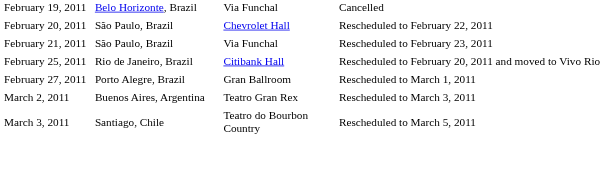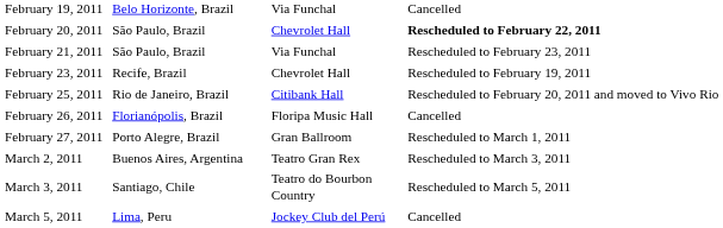 <table cellpadding="2" style="border: 0px solid darkgray; font-size:90%">
 <tr>
 <th style="width:150px;"></th>
 <th style="width:225px;"></th>
 <th style="width:200px;"></th>
 <th style="width:700px;"></th>
 </tr>
 <tr border="0">
 <td>February 19, 2011</td>
 <td><a href='#'>Belo Horizonte</a>, Brazil</td>
 <td>Via Funchal</td>
 <td>Cancelled</td>
 </tr>
 <tr>
 <td>February 20, 2011</td>
 <td>São Paulo, Brazil</td>
 <td><a href='#'>Chevrolet Hall</a></td>
-<td>Rescheduled to February 22, 2011</td>
+<td><strong>Rescheduled to February 22, 2011</strong></td>
 </tr>
 <tr>
 <td>February 21, 2011</td>
 <td>São Paulo, Brazil</td>
 <td>Via Funchal</td>
 <td>Rescheduled to February 23, 2011</td>
 </tr>
 <tr>
+<td>February 23, 2011</td>
+<td>Recife, Brazil</td>
+<td>Chevrolet Hall</td>
+<td>Rescheduled to February 19, 2011</td>
+</tr>
+<tr>
 <td>February 25, 2011</td>
 <td>Rio de Janeiro, Brazil</td>
 <td><a href='#'>Citibank Hall</a></td>
 <td>Rescheduled to February 20, 2011 and moved to Vivo Rio</td>
+</tr>
+<tr>
+<td>February 26, 2011</td>
+<td><a href='#'>Florianópolis</a>, Brazil</td>
+<td>Floripa Music Hall</td>
+<td>Cancelled</td>
 </tr>
 <tr>
 <td>February 27, 2011</td>
 <td>Porto Alegre, Brazil</td>
 <td>Gran Ballroom</td>
 <td>Rescheduled to March 1, 2011</td>
 </tr>
 <tr>
 <td>March 2, 2011</td>
 <td>Buenos Aires, Argentina</td>
 <td>Teatro Gran Rex</td>
 <td>Rescheduled to March 3, 2011</td>
 </tr>
 <tr>
 <td>March 3, 2011</td>
 <td>Santiago, Chile</td>
 <td>Teatro do Bourbon Country</td>
 <td>Rescheduled to March 5, 2011</td>
 </tr>
 <tr>
+<td>March 5, 2011</td>
+<td><a href='#'>Lima</a>, Peru</td>
+<td><a href='#'>Jockey Club del Perú</a></td>
+<td>Cancelled</td>
+</tr>
+<tr>
 </tr>
 </table>
